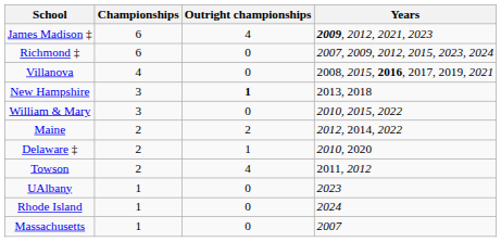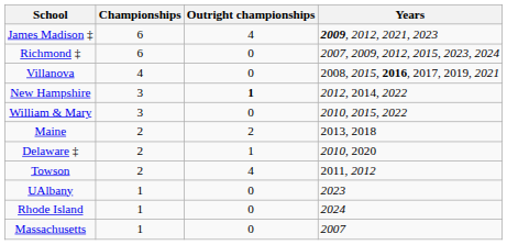 <table class="wikitable sortable" style="text-align:center;">
 <tr>
 <th>School</th>
 <th>Championships</th>
 <th>Outright championships</th>
 <th class=unsortable>Years</th>
 </tr>
 <tr>
 <td><a href='#'>James Madison</a> ‡</td>
 <td>6</td>
 <td>4</td>
 <td align=left><strong><em>2009</em></strong>, <em>2012</em>, <em>2021</em>, <em>2023</em></td>
 </tr>
 <tr>
 <td><a href='#'>Richmond</a> ‡</td>
 <td>6</td>
 <td>0</td>
 <td align=left><em>2007</em>, <em>2009</em>, <em>2012</em>, <em>2015</em>, <em>2023</em>, <em>2024</em></td>
 </tr>
 <tr>
 <td><a href='#'>Villanova</a></td>
 <td>4</td>
 <td>0</td>
 <td align="left">2008, <em>2015,</em> <strong>2016</strong>, 2017, 2019, <em>2021</em></td>
 </tr>
 <tr>
 <td><a href='#'>New Hampshire</a></td>
 <td>3</td>
 <td><strong>1</strong></td>
-<td align=left>2013, 2018</td>
+<td align=left><em>2012</em>, 2014, <em>2022</em></td>
 </tr>
 <tr>
 <td><a href='#'>William & Mary</a></td>
 <td>3</td>
 <td>0</td>
 <td align=left><em>2010</em>, <em>2015</em>, <em>2022</em></td>
 </tr>
 <tr>
 <td><a href='#'>Maine</a></td>
 <td>2</td>
 <td>2</td>
-<td align=left><em>2012</em>, 2014, <em>2022</em></td>
+<td align=left>2013, 2018</td>
 </tr>
 <tr>
 <td><a href='#'>Delaware</a> ‡</td>
 <td>2</td>
 <td>1</td>
 <td align=left><em>2010</em>, 2020</td>
 </tr>
 <tr>
 <td><a href='#'>Towson</a></td>
 <td>2</td>
 <td>4</td>
 <td align=left>2011, <em>2012</em></td>
 </tr>
 <tr>
 <td><a href='#'>UAlbany</a></td>
 <td>1</td>
 <td>0</td>
 <td align=left><em>2023</em></td>
 </tr>
 <tr>
 <td><a href='#'>Rhode Island</a></td>
 <td>1</td>
 <td>0</td>
 <td align=left><em>2024</em></td>
 </tr>
 <tr>
 <td><a href='#'>Massachusetts</a></td>
 <td>1</td>
 <td>0</td>
 <td align=left><em>2007</em></td>
 </tr>
 </table>
